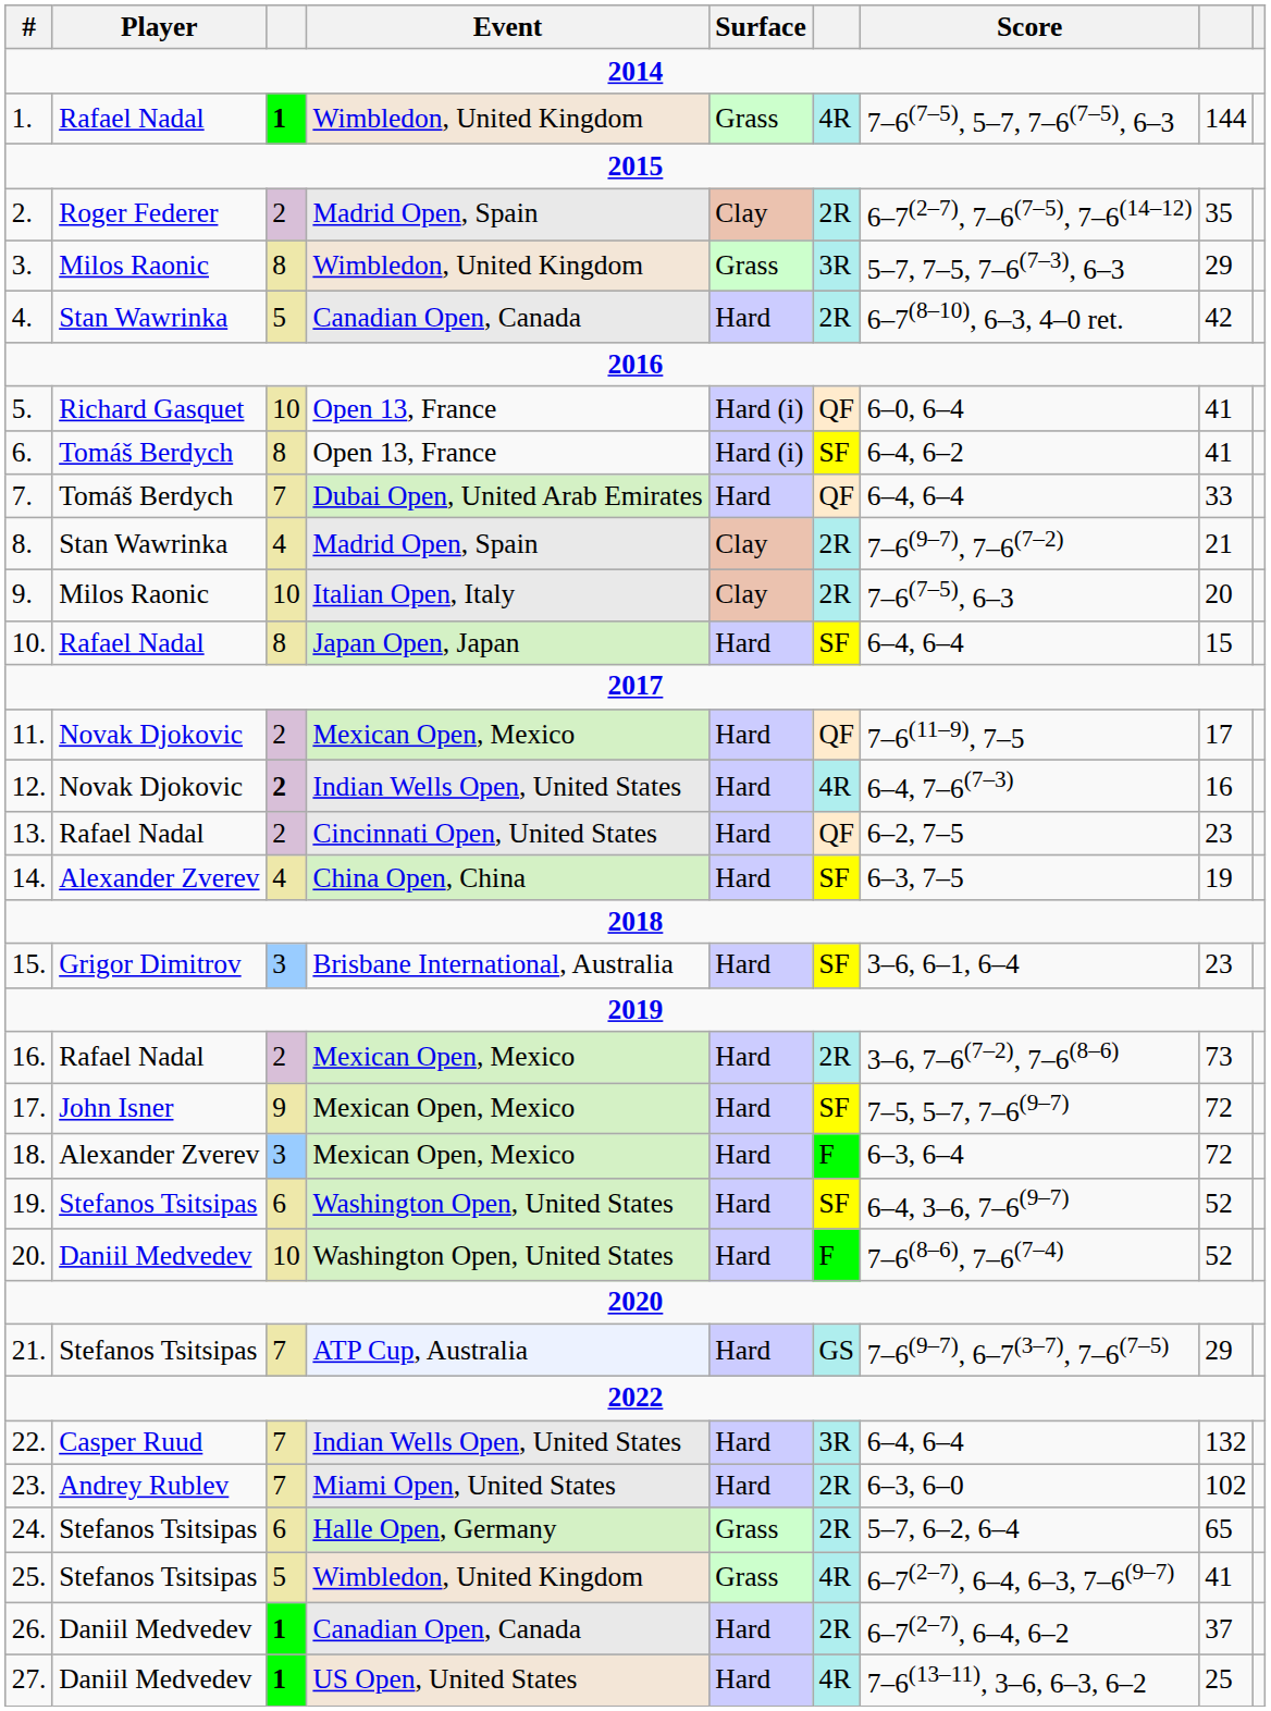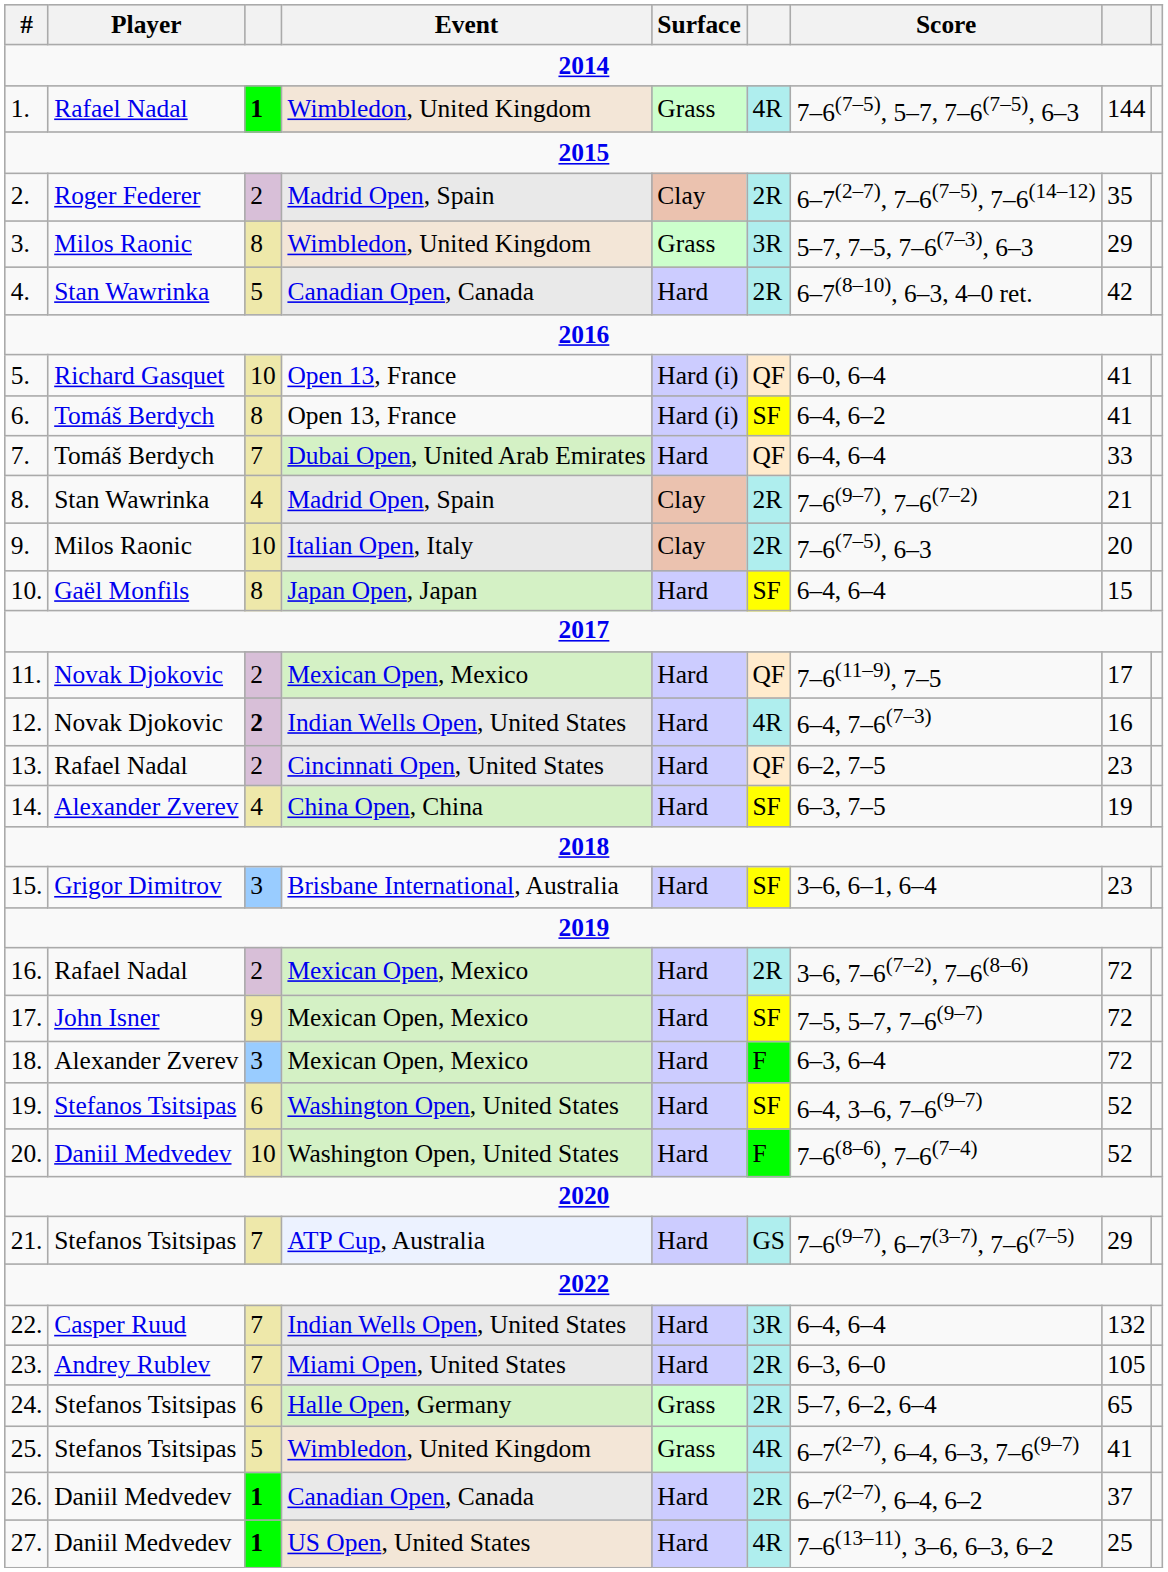 <table class="wikitable sortable">
 <tr>
 <th class="unsortable">#</th>
 <th>Player</th>
 <th></th>
 <th>Event</th>
 <th>Surface</th>
 <th class="unsortable"></th>
 <th class="unsortable">Score</th>
 <th></th>
 <th class="unsortable"></th>
 </tr>
 <tr>
 <td colspan=9 style=text-align:center><strong><a href='#'>2014</a></strong></td>
 </tr>
 <tr>
 <td>1.</td>
 <td> <a href='#'>Rafael Nadal</a></td>
 <td bgcolor=lime><strong>1</strong></td>
 <td bgcolor=f3e6d7><a href='#'>Wimbledon</a>, United Kingdom</td>
 <td bgcolor=ccffcc>Grass</td>
 <td bgcolor=afeeee>4R</td>
 <td>7–6<sup>(7–5)</sup>, 5–7, 7–6<sup>(7–5)</sup>, 6–3</td>
 <td>144</td>
 <td></td>
 </tr>
 <tr>
 <td colspan=9 style=text-align:center><strong><a href='#'>2015</a></strong></td>
 </tr>
 <tr>
 <td>2.</td>
 <td> <a href='#'>Roger Federer</a></td>
 <td bgcolor=thistle>2</td>
 <td bgcolor=e9e9e9><a href='#'>Madrid Open</a>, Spain</td>
 <td bgcolor=ebc2af>Clay</td>
 <td bgcolor=afeeee>2R</td>
 <td>6–7<sup>(2–7)</sup>, 7–6<sup>(7–5)</sup>, 7–6<sup>(14–12)</sup></td>
 <td>35</td>
 <td></td>
 </tr>
 <tr>
 <td>3.</td>
 <td> <a href='#'>Milos Raonic</a></td>
 <td bgcolor=eee8aa>8</td>
 <td bgcolor=f3e6d7><a href='#'>Wimbledon</a>, United Kingdom</td>
 <td bgcolor=ccffcc>Grass</td>
 <td bgcolor=afeeee>3R</td>
 <td>5–7, 7–5, 7–6<sup>(7–3)</sup>, 6–3</td>
 <td>29</td>
 <td></td>
 </tr>
 <tr>
 <td>4.</td>
 <td> <a href='#'>Stan Wawrinka</a></td>
 <td bgcolor=eee8aa>5</td>
 <td bgcolor=e9e9e9><a href='#'>Canadian Open</a>, Canada</td>
 <td bgcolor=ccccff>Hard</td>
 <td bgcolor=afeeee>2R</td>
 <td>6–7<sup>(8–10)</sup>, 6–3, 4–0 ret.</td>
 <td>42</td>
 <td></td>
 </tr>
 <tr>
 <td colspan=9 style=text-align:center><strong><a href='#'>2016</a></strong></td>
 </tr>
 <tr>
 <td>5.</td>
 <td> <a href='#'>Richard Gasquet</a></td>
 <td bgcolor=eee8aa>10</td>
 <td><a href='#'>Open 13</a>, France</td>
 <td bgcolor=ccccff>Hard (i)</td>
 <td bgcolor=ffebcd>QF</td>
 <td>6–0, 6–4</td>
 <td>41</td>
 <td></td>
 </tr>
 <tr>
 <td>6.</td>
 <td> <a href='#'>Tomáš Berdych</a></td>
 <td bgcolor=eee8aa>8</td>
 <td>Open 13, France</td>
 <td bgcolor=ccccff>Hard (i)</td>
 <td bgcolor=yellow>SF</td>
 <td>6–4, 6–2</td>
 <td>41</td>
 <td></td>
 </tr>
 <tr>
 <td>7.</td>
 <td> Tomáš Berdych</td>
 <td bgcolor=eee8aa>7</td>
 <td bgcolor=d4f1c5><a href='#'>Dubai Open</a>, United Arab Emirates</td>
 <td bgcolor=ccccff>Hard</td>
 <td bgcolor=ffebcd>QF</td>
 <td>6–4, 6–4</td>
 <td>33</td>
 <td></td>
 </tr>
 <tr>
 <td>8.</td>
 <td> Stan Wawrinka</td>
 <td bgcolor=eee8aa>4</td>
 <td bgcolor=e9e9e9><a href='#'>Madrid Open</a>, Spain</td>
 <td bgcolor=ebc2af>Clay</td>
 <td bgcolor=afeeee>2R</td>
 <td>7–6<sup>(9–7)</sup>, 7–6<sup>(7–2)</sup></td>
 <td>21</td>
 <td></td>
 </tr>
 <tr>
 <td>9.</td>
 <td> Milos Raonic</td>
 <td bgcolor=eee8aa>10</td>
 <td bgcolor=e9e9e9><a href='#'>Italian Open</a>, Italy</td>
 <td bgcolor=ebc2af>Clay</td>
 <td bgcolor=afeeee>2R</td>
 <td>7–6<sup>(7–5)</sup>, 6–3</td>
 <td>20</td>
 <td></td>
 </tr>
 <tr>
 <td>10.</td>
-<td> <a href='#'>Rafael Nadal</a></td>
+<td> <a href='#'>Gaël Monfils</a></td>
 <td bgcolor=eee8aa>8</td>
 <td bgcolor=d4f1c5><a href='#'>Japan Open</a>, Japan</td>
 <td bgcolor=ccccff>Hard</td>
 <td bgcolor=yellow>SF</td>
 <td>6–4, 6–4</td>
 <td>15</td>
 <td></td>
 </tr>
 <tr>
 <td colspan=9 style=text-align:center><strong><a href='#'>2017</a></strong></td>
 </tr>
 <tr>
 <td>11.</td>
 <td> <a href='#'>Novak Djokovic</a></td>
 <td bgcolor=thistle>2</td>
 <td bgcolor=d4f1c5><a href='#'>Mexican Open</a>, Mexico</td>
 <td bgcolor=ccccff>Hard</td>
 <td bgcolor=ffebcd>QF</td>
 <td>7–6<sup>(11–9)</sup>, 7–5</td>
 <td>17</td>
 <td></td>
 </tr>
 <tr>
 <td>12.</td>
 <td> Novak Djokovic</td>
 <td bgcolor=thistle><strong>2</strong></td>
 <td bgcolor=e9e9e9><a href='#'>Indian Wells Open</a>, United States</td>
 <td bgcolor=ccccff>Hard</td>
 <td bgcolor=afeeee>4R</td>
 <td>6–4, 7–6<sup>(7–3)</sup></td>
 <td>16</td>
 <td></td>
 </tr>
 <tr>
 <td>13.</td>
 <td> Rafael Nadal</td>
 <td bgcolor=thistle>2</td>
 <td bgcolor=e9e9e9><a href='#'>Cincinnati Open</a>, United States</td>
 <td bgcolor=ccccff>Hard</td>
 <td bgcolor=ffebcd>QF</td>
 <td>6–2, 7–5</td>
 <td>23</td>
 <td></td>
 </tr>
 <tr>
 <td>14.</td>
 <td> <a href='#'>Alexander Zverev</a></td>
 <td bgcolor=eee8aa>4</td>
 <td bgcolor=d4f1c5><a href='#'>China Open</a>, China</td>
 <td bgcolor=ccccff>Hard</td>
 <td bgcolor=yellow>SF</td>
 <td>6–3, 7–5</td>
 <td>19</td>
 <td></td>
 </tr>
 <tr>
 <td colspan=9 style=text-align:center><strong><a href='#'>2018</a></strong></td>
 </tr>
 <tr>
 <td>15.</td>
 <td> <a href='#'>Grigor Dimitrov</a></td>
 <td bgcolor=99ccff>3</td>
 <td><a href='#'>Brisbane International</a>, Australia</td>
 <td bgcolor=ccccff>Hard</td>
 <td bgcolor=yellow>SF</td>
 <td>3–6, 6–1, 6–4</td>
 <td>23</td>
 <td></td>
 </tr>
 <tr>
 <td colspan=9 style=text-align:center><strong><a href='#'>2019</a></strong></td>
 </tr>
 <tr>
 <td>16.</td>
 <td> Rafael Nadal</td>
 <td bgcolor=thistle>2</td>
 <td bgcolor=d4f1c5><a href='#'>Mexican Open</a>, Mexico</td>
 <td bgcolor=ccccff>Hard</td>
 <td bgcolor=afeeee>2R</td>
 <td>3–6, 7–6<sup>(7–2)</sup>, 7–6<sup>(8–6)</sup></td>
-<td>73</td>
+<td>72</td>
 <td></td>
 </tr>
 <tr>
 <td>17.</td>
 <td> <a href='#'>John Isner</a></td>
 <td bgcolor=eee8aa>9</td>
 <td bgcolor=d4f1c5>Mexican Open, Mexico</td>
 <td bgcolor=ccccff>Hard</td>
 <td bgcolor=yellow>SF</td>
 <td>7–5, 5–7, 7–6<sup>(9–7)</sup></td>
 <td>72</td>
 <td></td>
 </tr>
 <tr>
 <td>18.</td>
 <td> Alexander Zverev</td>
 <td bgcolor=99ccff>3</td>
 <td bgcolor=d4f1c5>Mexican Open, Mexico</td>
 <td bgcolor=ccccff>Hard</td>
 <td bgcolor=lime>F</td>
 <td>6–3, 6–4</td>
 <td>72</td>
 <td></td>
 </tr>
 <tr>
 <td>19.</td>
 <td> <a href='#'>Stefanos Tsitsipas</a></td>
 <td bgcolor=eee8aa>6</td>
 <td bgcolor=d4f1c5><a href='#'>Washington Open</a>, United States</td>
 <td bgcolor=ccccff>Hard</td>
 <td bgcolor=yellow>SF</td>
 <td>6–4, 3–6, 7–6<sup>(9–7)</sup></td>
 <td>52</td>
 <td></td>
 </tr>
 <tr>
 <td>20.</td>
 <td> <a href='#'>Daniil Medvedev</a></td>
 <td bgcolor=eee8aa>10</td>
 <td bgcolor=d4f1c5>Washington Open, United States</td>
 <td bgcolor=ccccff>Hard</td>
 <td bgcolor=lime>F</td>
 <td>7–6<sup>(8–6)</sup>, 7–6<sup>(7–4)</sup></td>
 <td>52</td>
 <td></td>
 </tr>
 <tr>
 <td colspan=9 style=text-align:center><strong><a href='#'>2020</a></strong></td>
 </tr>
 <tr>
 <td>21.</td>
 <td> Stefanos Tsitsipas</td>
 <td bgcolor=eee8aa>7</td>
 <td bgcolor=ecf2ff><a href='#'>ATP Cup</a>, Australia</td>
 <td bgcolor=ccccff>Hard</td>
 <td bgcolor=afeeee>GS</td>
 <td>7–6<sup>(9–7)</sup>, 6–7<sup>(3–7)</sup>, 7–6<sup>(7–5)</sup></td>
 <td>29</td>
 <td></td>
 </tr>
 <tr>
 <td colspan=9 style=text-align:center><strong><a href='#'>2022</a></strong></td>
 </tr>
 <tr>
 <td>22.</td>
 <td> <a href='#'>Casper Ruud</a></td>
 <td bgcolor=eee8aa>7</td>
 <td bgcolor=e9e9e9><a href='#'>Indian Wells Open</a>, United States</td>
 <td bgcolor=ccccff>Hard</td>
 <td bgcolor=afeeee>3R</td>
 <td>6–4, 6–4</td>
 <td>132</td>
 <td></td>
 </tr>
 <tr>
 <td>23.</td>
 <td> <a href='#'>Andrey Rublev</a></td>
 <td bgcolor=eee8aa>7</td>
 <td bgcolor=e9e9e9><a href='#'>Miami Open</a>, United States</td>
 <td bgcolor=ccccff>Hard</td>
 <td bgcolor=afeeee>2R</td>
 <td>6–3, 6–0</td>
-<td>102</td>
+<td>105</td>
 <td></td>
 </tr>
 <tr>
 <td>24.</td>
 <td> Stefanos Tsitsipas</td>
 <td bgcolor=eee8aa>6</td>
 <td bgcolor=d4f1c5><a href='#'>Halle Open</a>, Germany</td>
 <td bgcolor=ccffcc>Grass</td>
 <td bgcolor=afeeee>2R</td>
 <td>5–7, 6–2, 6–4</td>
 <td>65</td>
 <td></td>
 </tr>
 <tr>
 <td>25.</td>
 <td> Stefanos Tsitsipas</td>
 <td bgcolor=eee8aa>5</td>
 <td bgcolor=f3e6d7><a href='#'>Wimbledon</a>, United Kingdom</td>
 <td bgcolor=ccffcc>Grass</td>
 <td bgcolor=afeeee>4R</td>
 <td>6–7<sup>(2–7)</sup>, 6–4, 6–3, 7–6<sup>(9–7)</sup></td>
 <td>41</td>
 <td></td>
 </tr>
 <tr>
 <td>26.</td>
 <td> Daniil Medvedev</td>
 <td bgcolor=lime><strong>1</strong></td>
 <td bgcolor=e9e9e9><a href='#'>Canadian Open</a>, Canada</td>
 <td bgcolor=ccccff>Hard</td>
 <td bgcolor=afeeee>2R</td>
 <td>6–7<sup>(2–7)</sup>, 6–4, 6–2</td>
 <td>37</td>
 <td></td>
 </tr>
 <tr>
 <td>27.</td>
 <td> Daniil Medvedev</td>
 <td bgcolor=lime><strong>1</strong></td>
 <td bgcolor=f3e6d7><a href='#'>US Open</a>, United States</td>
 <td bgcolor=ccccff>Hard</td>
 <td bgcolor=afeeee>4R</td>
 <td>7–6<sup>(13–11)</sup>, 3–6, 6–3, 6–2</td>
 <td>25</td>
 <td></td>
 </tr>
 </table>
